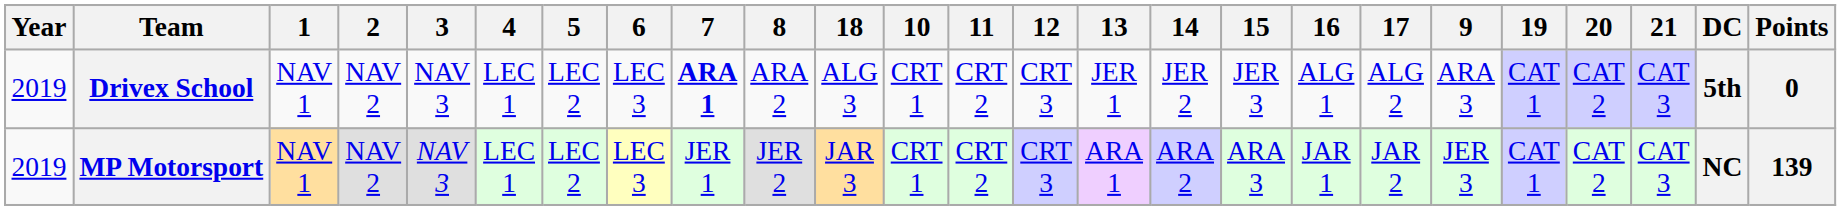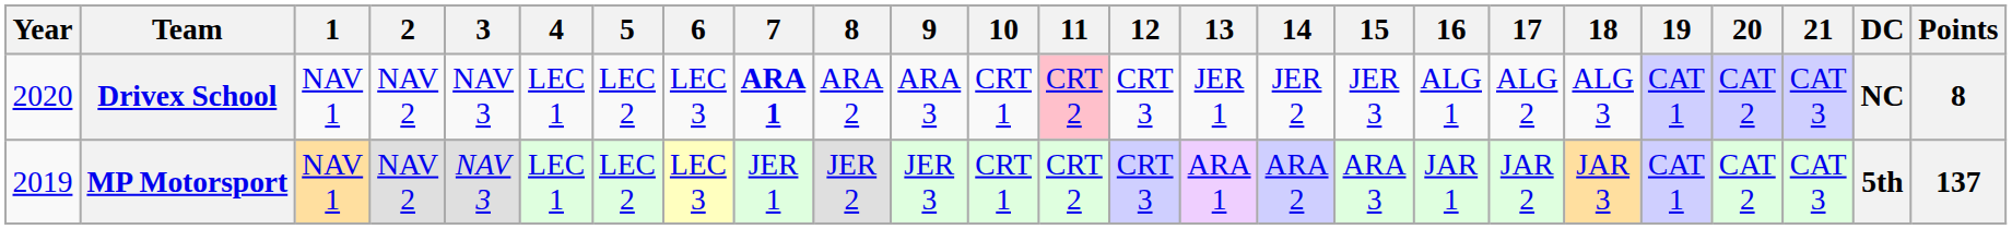 <table class="wikitable" style="text-align:center; font-size:85%;">
 <tr>
 <th>Year</th>
 <th>Team</th>
 <th>1</th>
 <th>2</th>
 <th>3</th>
 <th>4</th>
 <th>5</th>
 <th>6</th>
 <th>7</th>
 <th>8</th>
-<th>18</th>
+<th>9</th>
 <th>10</th>
 <th>11</th>
 <th>12</th>
 <th>13</th>
 <th>14</th>
 <th>15</th>
 <th>16</th>
 <th>17</th>
-<th>9</th>
+<th>18</th>
 <th>19</th>
 <th>20</th>
 <th>21</th>
 <th>DC</th>
 <th>Points</th>
 </tr>
 <tr>
-<td><a href='#'>2019</a></td>
+<td><a href='#'>2020</a></td>
 <th><a href='#'>Drivex School</a></th>
 <td><a href='#'>NAV<br>1</a></td>
 <td><a href='#'>NAV<br>2</a></td>
 <td><a href='#'>NAV<br>3</a></td>
 <td><a href='#'>LEC<br>1</a></td>
 <td><a href='#'>LEC<br>2</a></td>
 <td><a href='#'>LEC<br>3</a></td>
 <td><strong><a href='#'>ARA<br>1</a></strong></td>
 <td><a href='#'>ARA<br>2</a></td>
-<td><a href='#'>ALG<br>3</a></td>
+<td><a href='#'>ARA<br>3</a></td>
 <td><a href='#'>CRT<br>1</a></td>
-<td><a href='#'>CRT<br>2</a></td>
+<td style="background: pink;"><a href='#'>CRT<br>2</a></td>
 <td><a href='#'>CRT<br>3</a></td>
 <td><a href='#'>JER<br>1</a></td>
 <td><a href='#'>JER<br>2</a></td>
 <td><a href='#'>JER<br>3</a></td>
 <td><a href='#'>ALG<br>1</a></td>
 <td><a href='#'>ALG<br>2</a></td>
-<td><a href='#'>ARA<br>3</a></td>
+<td><a href='#'>ALG<br>3</a></td>
 <td style="background:#CFCFFF;"><a href='#'>CAT<br>1</a><br></td>
 <td style="background:#CFCFFF;"><a href='#'>CAT<br>2</a><br></td>
 <td style="background:#CFCFFF;"><a href='#'>CAT<br>3</a><br></td>
-<th>5th</th>
-<th>0</th>
+<th>NC</th>
+<th>8</th>
 </tr>
 <tr>
 <td><a href='#'>2019</a></td>
 <th><a href='#'>MP Motorsport</a></th>
 <td style="background:#FFDF9F;"><a href='#'>NAV<br>1</a><br></td>
 <td style="background:#DFDFDF;"><a href='#'>NAV<br>2</a><br></td>
 <td style="background:#DFDFDF;"><em><a href='#'>NAV<br>3</a></em><br></td>
 <td style="background:#DFFFDF;"><a href='#'>LEC<br>1</a><br></td>
 <td style="background:#DFFFDF;"><a href='#'>LEC<br>2</a><br></td>
 <td style="background:#FFFFBF;"><a href='#'>LEC<br>3</a><br></td>
 <td style="background:#DFFFDF;"><a href='#'>JER<br>1</a><br></td>
 <td style="background:#DFDFDF;"><a href='#'>JER<br>2</a><br></td>
-<td style="background:#FFDF9F;"><a href='#'>JAR<br>3</a><br></td>
+<td style="background:#DFFFDF;"><a href='#'>JER<br>3</a><br></td>
 <td style="background:#DFFFDF;"><a href='#'>CRT<br>1</a><br></td>
 <td style="background:#DFFFDF;"><a href='#'>CRT<br>2</a><br></td>
 <td style="background:#CFCFFF;"><a href='#'>CRT<br>3</a><br></td>
 <td style="background:#EFCFFF;"><a href='#'>ARA<br>1</a><br></td>
 <td style="background:#CFCFFF;"><a href='#'>ARA<br>2</a><br></td>
 <td style="background:#DFFFDF;"><a href='#'>ARA<br>3</a><br></td>
 <td style="background:#DFFFDF;"><a href='#'>JAR<br>1</a><br></td>
 <td style="background:#DFFFDF;"><a href='#'>JAR<br>2</a><br></td>
-<td style="background:#DFFFDF;"><a href='#'>JER<br>3</a><br></td>
+<td style="background:#FFDF9F;"><a href='#'>JAR<br>3</a><br></td>
 <td style="background:#CFCFFF;"><a href='#'>CAT<br>1</a><br></td>
 <td style="background:#DFFFDF;"><a href='#'>CAT<br>2</a><br></td>
 <td style="background:#DFFFDF;"><a href='#'>CAT<br>3</a><br></td>
-<th>NC</th>
-<th>139</th>
+<th>5th</th>
+<th>137</th>
 </tr>
 </table>
